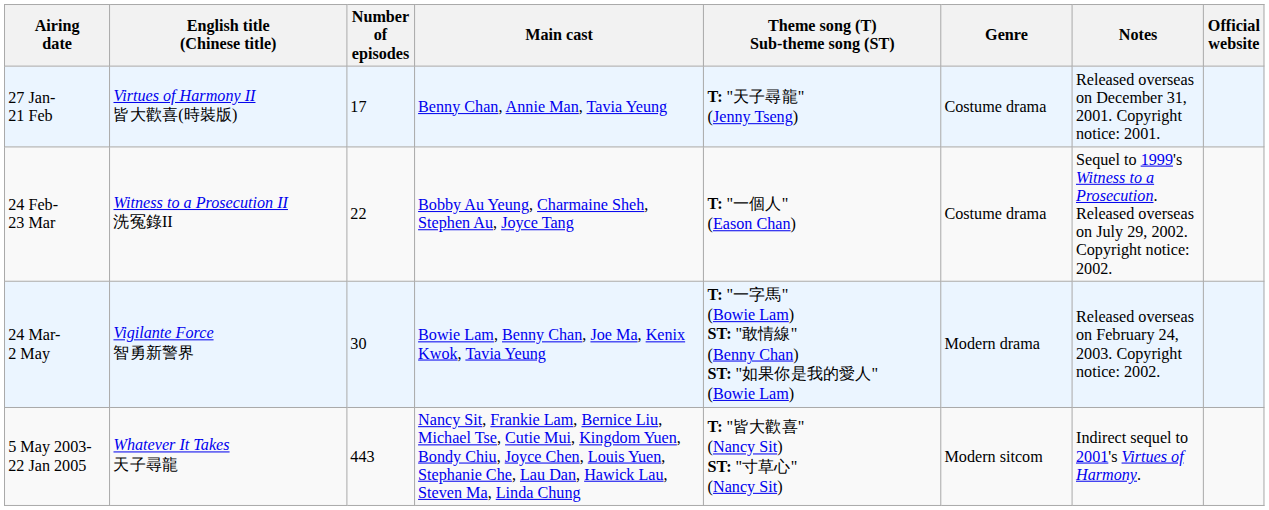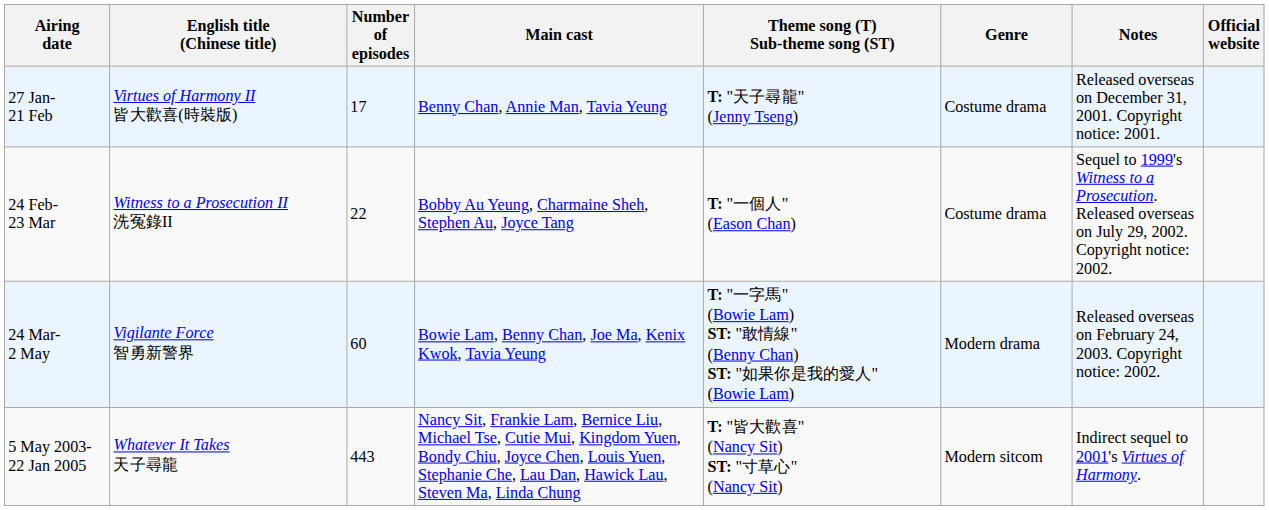 <table class="wikitable">
 <tr>
 <th align=center width=8% bgcolor="silver">Airing<br>date</th>
 <th align=center width=18% bgcolor="silver">English title <br> (Chinese title)</th>
 <th align=center width=5% bgcolor="silver">Number of episodes</th>
 <th align=center width=22% bgcolor="silver">Main cast</th>
 <th align=center width=18% bgcolor="silver">Theme song (T) <br>Sub-theme song (ST)</th>
 <th align=center width=10% bgcolor="silver">Genre</th>
 <th align=center width=10% bgcolor="silver">Notes</th>
 <th align=center width=1% bgcolor="silver">Official website</th>
 </tr>
 <tr ---- bgcolor="ebf5ff">
 <td>27 Jan-<br> 21 Feb</td>
 <td><em><a href='#'>Virtues of Harmony II</a></em> <br> 皆大歡喜(時裝版)</td>
 <td>17</td>
 <td><a href='#'>Benny Chan</a>, <a href='#'>Annie Man</a>, <a href='#'>Tavia Yeung</a></td>
 <td><strong>T:</strong> "天子尋龍" <br>(<a href='#'>Jenny Tseng</a>)</td>
 <td>Costume drama</td>
 <td>Released overseas on December 31, 2001. Copyright notice: 2001.</td>
 <td></td>
 </tr>
 <tr>
 <td>24 Feb-<br> 23 Mar</td>
 <td><em><a href='#'>Witness to a Prosecution II</a></em> <br> 洗冤錄II</td>
 <td>22</td>
 <td><a href='#'>Bobby Au Yeung</a>, <a href='#'>Charmaine Sheh</a>, <a href='#'>Stephen Au</a>, <a href='#'>Joyce Tang</a></td>
 <td><strong>T:</strong> "一個人" <br> (<a href='#'>Eason Chan</a>)</td>
 <td>Costume drama</td>
 <td>Sequel to <a href='#'>1999</a>'s <em><a href='#'>Witness to a Prosecution</a></em>.<br> Released overseas on July 29, 2002. Copyright notice: 2002.</td>
 <td></td>
 </tr>
 <tr ---- bgcolor="#ebf5ff">
 <td>24 Mar-<br> 2 May</td>
 <td><em><a href='#'>Vigilante Force</a></em> <br>  智勇新警界</td>
-<td>30</td>
+<td>60</td>
 <td><a href='#'>Bowie Lam</a>, <a href='#'>Benny Chan</a>, <a href='#'>Joe Ma</a>, <a href='#'>Kenix Kwok</a>, <a href='#'>Tavia Yeung</a></td>
 <td><strong>T:</strong> "一字馬" <br>(<a href='#'>Bowie Lam</a>) <br> <strong>ST:</strong> "敢情線" <br>(<a href='#'>Benny Chan</a>) <br> <strong>ST:</strong> "如果你是我的愛人" <br>(<a href='#'>Bowie Lam</a>)</td>
 <td>Modern drama</td>
 <td>Released overseas on February 24, 2003. Copyright notice: 2002.</td>
 <td></td>
 </tr>
 <tr>
 <td>5 May 2003-<br> 22 Jan 2005</td>
 <td><em><a href='#'>Whatever It Takes</a></em> <br> 天子尋龍</td>
 <td>443</td>
 <td><a href='#'>Nancy Sit</a>, <a href='#'>Frankie Lam</a>, <a href='#'>Bernice Liu</a>, <a href='#'>Michael Tse</a>, <a href='#'>Cutie Mui</a>, <a href='#'>Kingdom Yuen</a>, <a href='#'>Bondy Chiu</a>, <a href='#'>Joyce Chen</a>, <a href='#'>Louis Yuen</a>, <a href='#'>Stephanie Che</a>, <a href='#'>Lau Dan</a>, <a href='#'>Hawick Lau</a>, <a href='#'>Steven Ma</a>, <a href='#'>Linda Chung</a></td>
 <td><strong>T:</strong> "皆大歡喜" <br>(<a href='#'>Nancy Sit</a>) <br> <strong>ST:</strong> "寸草心"<br>(<a href='#'>Nancy Sit</a>)</td>
 <td>Modern sitcom</td>
 <td>Indirect sequel to <a href='#'>2001</a>'s <em><a href='#'>Virtues of Harmony</a></em>.</td>
 <td></td>
 </tr>
 </table>
